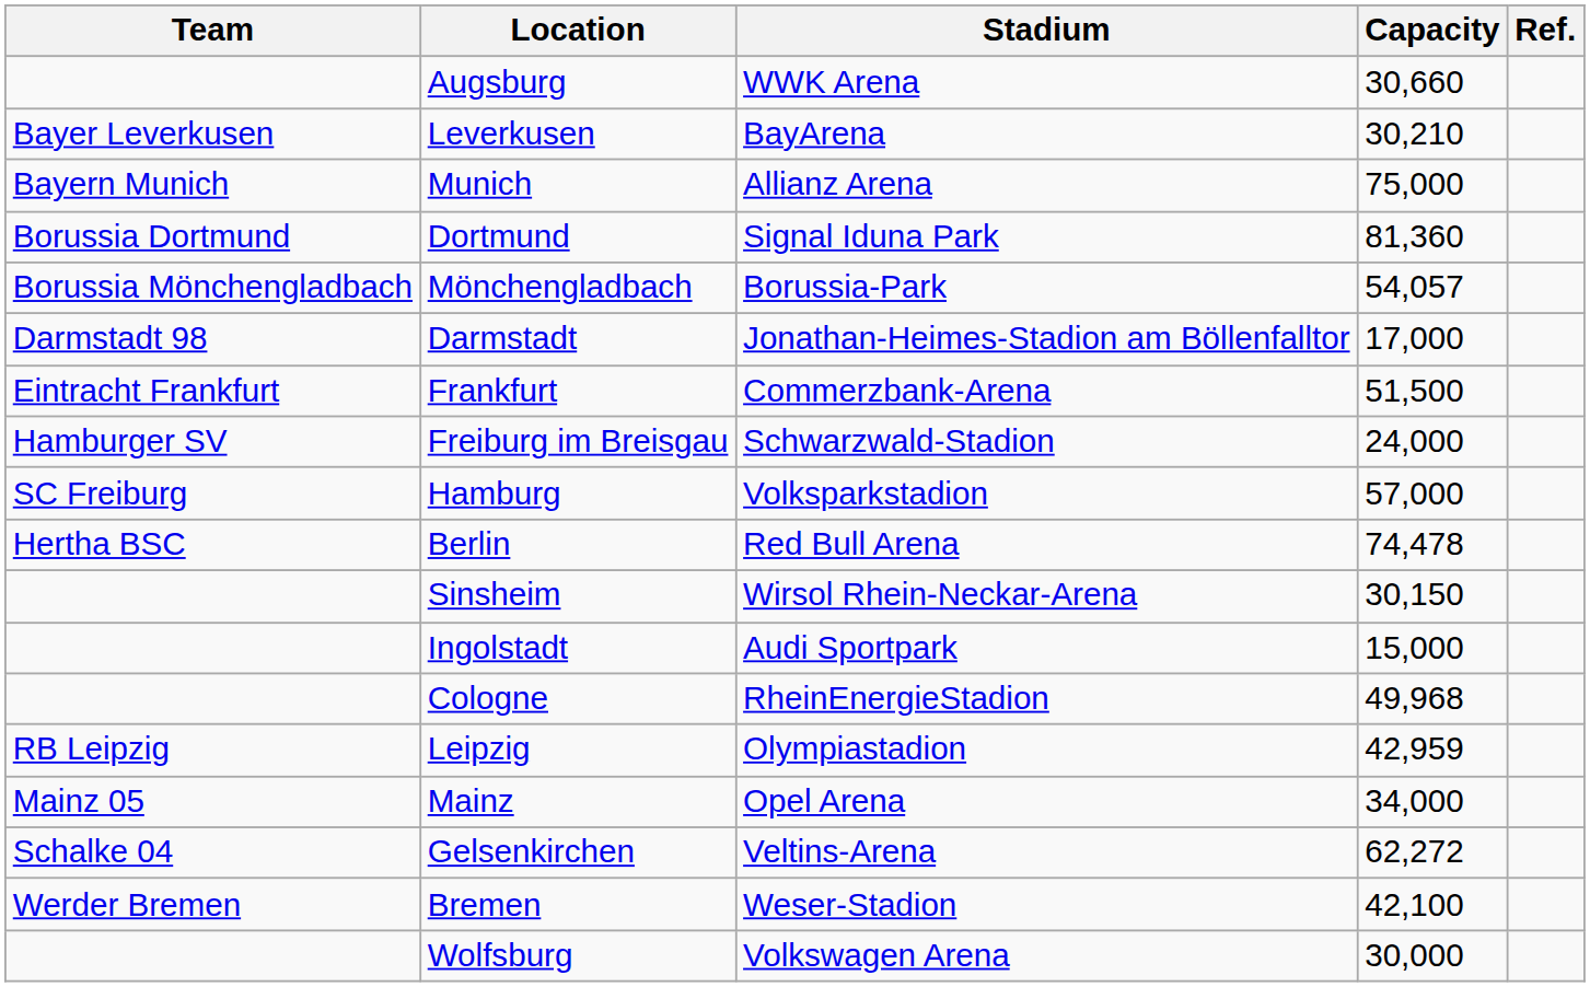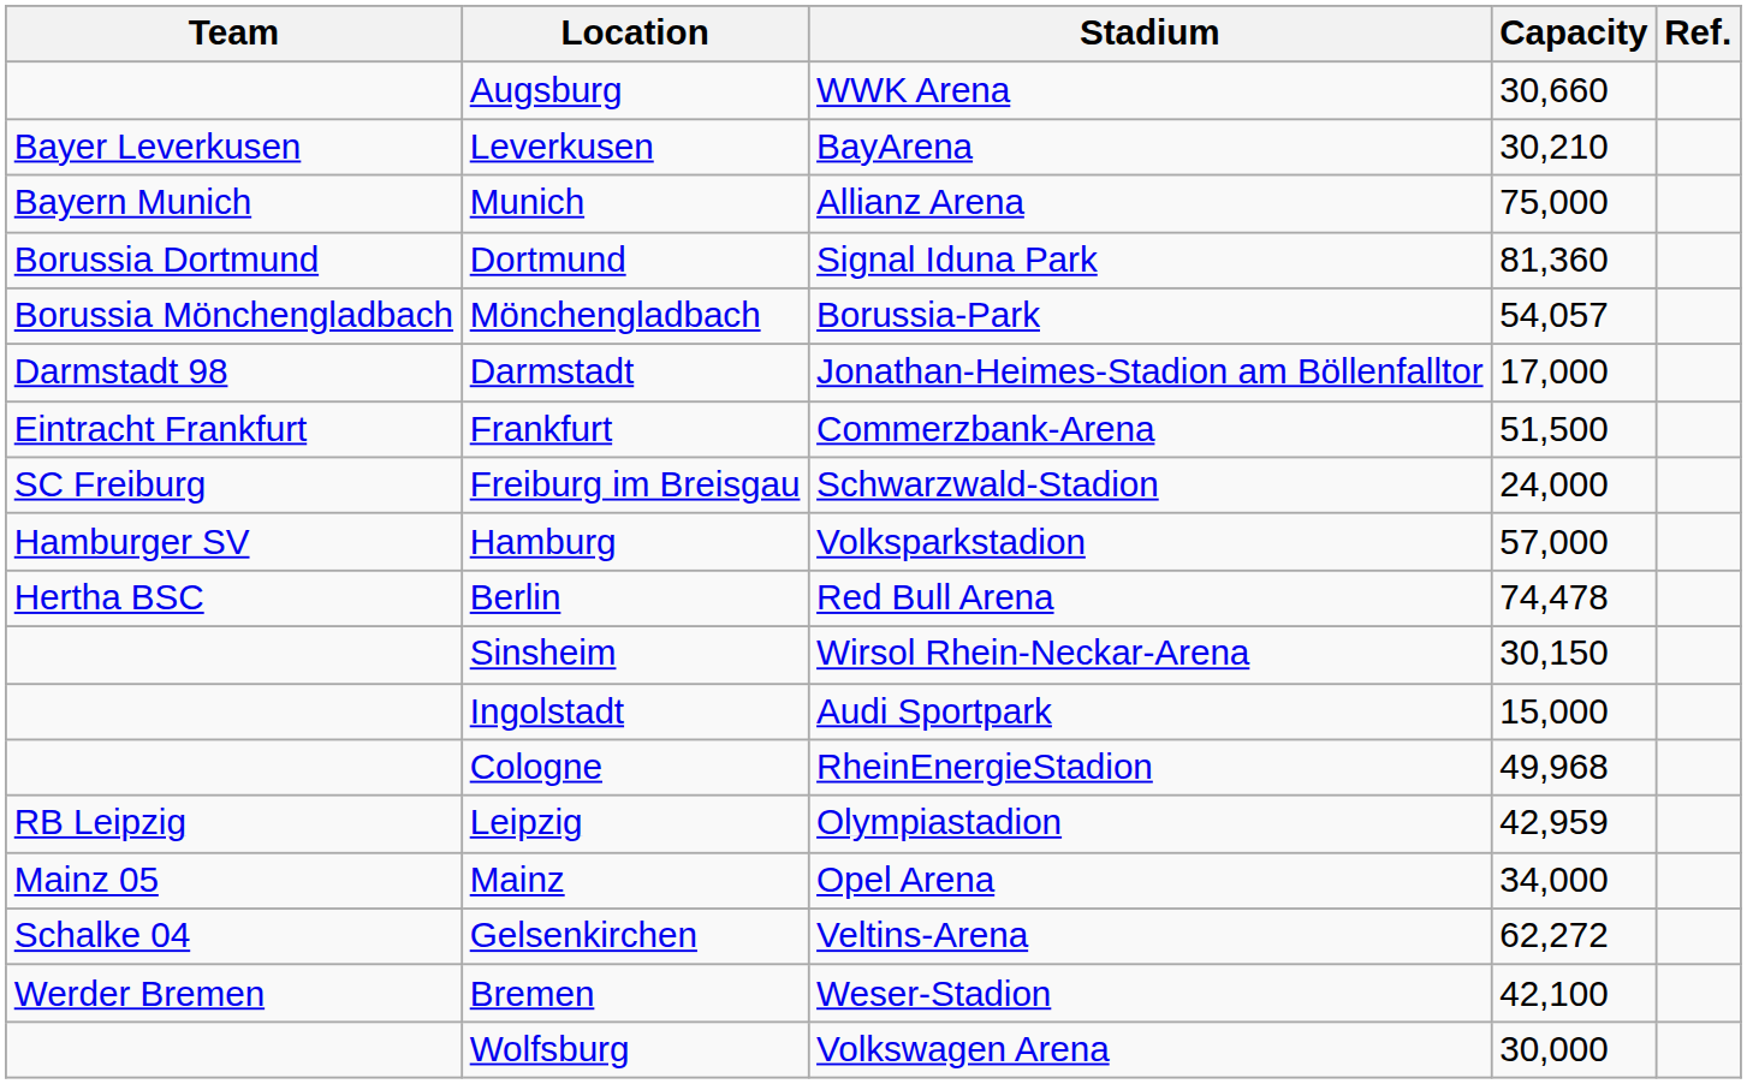 <table class="wikitable sortable" style="text-align:left;">
 <tr>
 <th>Team</th>
 <th>Location</th>
 <th>Stadium</th>
 <th>Capacity</th>
 <th class="unsortable">Ref.</th>
 </tr>
 <tr>
 <td></td>
 <td><a href='#'>Augsburg</a></td>
 <td><a href='#'>WWK Arena</a></td>
 <td>30,660</td>
 <td></td>
 </tr>
 <tr>
 <td><a href='#'>Bayer Leverkusen</a></td>
 <td><a href='#'>Leverkusen</a></td>
 <td><a href='#'>BayArena</a></td>
 <td>30,210</td>
 <td></td>
 </tr>
 <tr>
 <td><a href='#'>Bayern Munich</a></td>
 <td><a href='#'>Munich</a></td>
 <td><a href='#'>Allianz Arena</a></td>
 <td>75,000</td>
 <td></td>
 </tr>
 <tr>
 <td><a href='#'>Borussia Dortmund</a></td>
 <td><a href='#'>Dortmund</a></td>
 <td><a href='#'>Signal Iduna Park</a></td>
 <td>81,360</td>
 <td></td>
 </tr>
 <tr>
 <td><a href='#'>Borussia Mönchengladbach</a></td>
 <td><a href='#'>Mönchengladbach</a></td>
 <td><a href='#'>Borussia-Park</a></td>
 <td>54,057</td>
 <td></td>
 </tr>
 <tr>
 <td><a href='#'>Darmstadt 98</a></td>
 <td><a href='#'>Darmstadt</a></td>
 <td><a href='#'>Jonathan-Heimes-Stadion am Böllenfalltor</a></td>
 <td>17,000</td>
 <td></td>
 </tr>
 <tr>
 <td><a href='#'>Eintracht Frankfurt</a></td>
 <td><a href='#'>Frankfurt</a></td>
 <td><a href='#'>Commerzbank-Arena</a></td>
 <td>51,500</td>
 <td></td>
 </tr>
 <tr>
-<td><a href='#'>Hamburger SV</a></td>
+<td><a href='#'>SC Freiburg</a></td>
 <td><a href='#'>Freiburg im Breisgau</a></td>
 <td><a href='#'>Schwarzwald-Stadion</a></td>
 <td>24,000</td>
 <td></td>
 </tr>
 <tr>
-<td><a href='#'>SC Freiburg</a></td>
+<td><a href='#'>Hamburger SV</a></td>
 <td><a href='#'>Hamburg</a></td>
 <td><a href='#'>Volksparkstadion</a></td>
 <td>57,000</td>
 <td></td>
 </tr>
 <tr>
 <td><a href='#'>Hertha BSC</a></td>
 <td><a href='#'>Berlin</a></td>
 <td><a href='#'>Red Bull Arena</a></td>
 <td>74,478</td>
 <td></td>
 </tr>
 <tr>
 <td></td>
 <td><a href='#'>Sinsheim</a></td>
 <td><a href='#'>Wirsol Rhein-Neckar-Arena</a></td>
 <td>30,150</td>
 <td></td>
 </tr>
 <tr>
 <td></td>
 <td><a href='#'>Ingolstadt</a></td>
 <td><a href='#'>Audi Sportpark</a></td>
 <td>15,000</td>
 <td></td>
 </tr>
 <tr>
 <td></td>
 <td><a href='#'>Cologne</a></td>
 <td><a href='#'>RheinEnergieStadion</a></td>
 <td>49,968</td>
 <td></td>
 </tr>
 <tr>
 <td><a href='#'>RB Leipzig</a></td>
 <td><a href='#'>Leipzig</a></td>
 <td><a href='#'>Olympiastadion</a></td>
 <td>42,959</td>
 <td></td>
 </tr>
 <tr>
 <td><a href='#'>Mainz 05</a></td>
 <td><a href='#'>Mainz</a></td>
 <td><a href='#'>Opel Arena</a></td>
 <td>34,000</td>
 <td></td>
 </tr>
 <tr>
 <td><a href='#'>Schalke 04</a></td>
 <td><a href='#'>Gelsenkirchen</a></td>
 <td><a href='#'>Veltins-Arena</a></td>
 <td>62,272</td>
 <td></td>
 </tr>
 <tr>
 <td><a href='#'>Werder Bremen</a></td>
 <td><a href='#'>Bremen</a></td>
 <td><a href='#'>Weser-Stadion</a></td>
 <td>42,100</td>
 <td></td>
 </tr>
 <tr>
 <td></td>
 <td><a href='#'>Wolfsburg</a></td>
 <td><a href='#'>Volkswagen Arena</a></td>
 <td>30,000</td>
 <td></td>
 </tr>
 </table>
